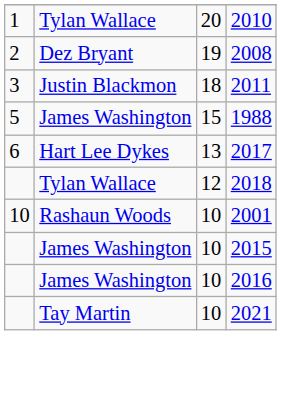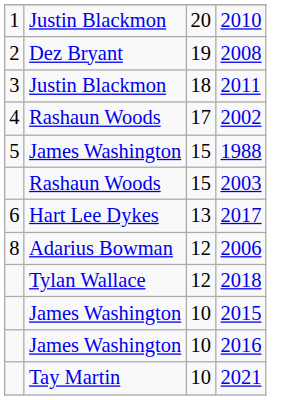 <table class="wikitable">
 <tr>
 </tr>
 <tr>
 <td>1</td>
-<td><a href='#'>Tylan Wallace</a></td>
+<td><a href='#'>Justin Blackmon</a></td>
 <td>20</td>
 <td><a href='#'>2010</a></td>
 </tr>
 <tr>
 <td>2</td>
 <td><a href='#'>Dez Bryant</a></td>
 <td>19</td>
 <td><a href='#'>2008</a></td>
 </tr>
 <tr>
 <td>3</td>
 <td><a href='#'>Justin Blackmon</a></td>
 <td>18</td>
 <td><a href='#'>2011</a></td>
 </tr>
 <tr>
+<td>4</td>
+<td><a href='#'>Rashaun Woods</a></td>
+<td>17</td>
+<td><a href='#'>2002</a></td>
+</tr>
+<tr>
 <td>5</td>
 <td><a href='#'>James Washington</a></td>
 <td>15</td>
 <td><a href='#'>1988</a></td>
+</tr>
+<tr>
+<td></td>
+<td><a href='#'>Rashaun Woods</a></td>
+<td>15</td>
+<td><a href='#'>2003</a></td>
 </tr>
 <tr>
 <td>6</td>
 <td><a href='#'>Hart Lee Dykes</a></td>
 <td>13</td>
 <td><a href='#'>2017</a></td>
 </tr>
 <tr>
+<td>8</td>
+<td><a href='#'>Adarius Bowman</a></td>
+<td>12</td>
+<td><a href='#'>2006</a></td>
+</tr>
+<tr>
 <td></td>
 <td><a href='#'>Tylan Wallace</a></td>
 <td>12</td>
 <td><a href='#'>2018</a></td>
-</tr>
-<tr>
-<td>10</td>
-<td><a href='#'>Rashaun Woods</a></td>
-<td>10</td>
-<td><a href='#'>2001</a></td>
 </tr>
 <tr>
 <td></td>
 <td><a href='#'>James Washington</a></td>
 <td>10</td>
 <td><a href='#'>2015</a></td>
 </tr>
 <tr>
 <td></td>
 <td><a href='#'>James Washington</a></td>
 <td>10</td>
 <td><a href='#'>2016</a></td>
 </tr>
 <tr>
 <td></td>
 <td><a href='#'>Tay Martin</a></td>
 <td>10</td>
 <td><a href='#'>2021</a></td>
 </tr>
 </table>
